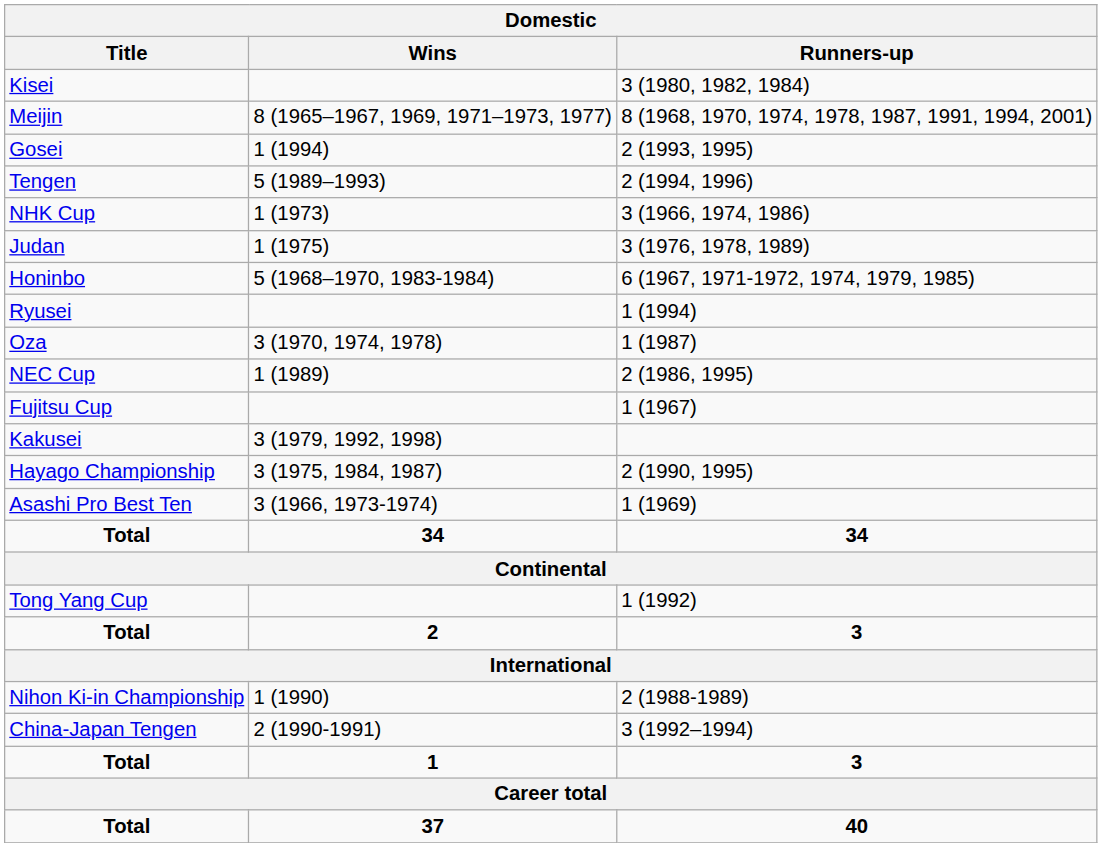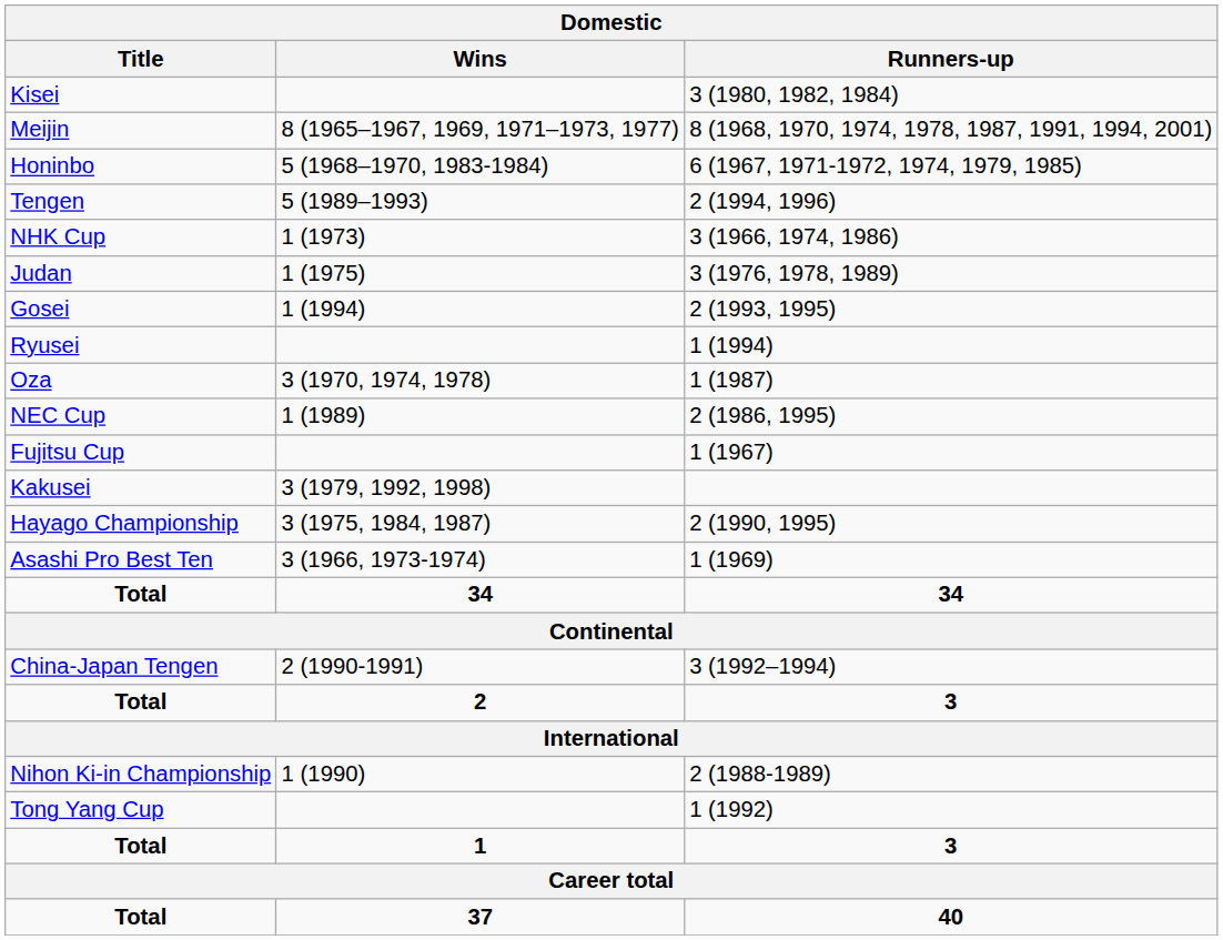 <table class="wikitable">
 <tr>
 <th colspan=3>Domestic</th>
 </tr>
 <tr>
 <th>Title</th>
 <th>Wins</th>
 <th>Runners-up</th>
 </tr>
 <tr>
 <td><a href='#'>Kisei</a></td>
 <td></td>
 <td>3 (1980, 1982, 1984)</td>
 </tr>
 <tr>
 <td><a href='#'>Meijin</a></td>
 <td>8 (1965–1967, 1969, 1971–1973, 1977)</td>
 <td>8 (1968, 1970, 1974, 1978, 1987, 1991, 1994, 2001)</td>
 </tr>
 <tr>
-<td><a href='#'>Gosei</a></td>
-<td>1 (1994)</td>
-<td>2 (1993, 1995)</td>
+<td><a href='#'>Honinbo</a></td>
+<td>5 (1968–1970, 1983-1984)</td>
+<td>6 (1967, 1971-1972, 1974, 1979, 1985)</td>
 </tr>
 <tr>
 <td><a href='#'>Tengen</a></td>
 <td>5 (1989–1993)</td>
 <td>2 (1994, 1996)</td>
 </tr>
 <tr>
 <td><a href='#'>NHK Cup</a></td>
 <td>1 (1973)</td>
 <td>3 (1966, 1974, 1986)</td>
 </tr>
 <tr>
 <td><a href='#'>Judan</a></td>
 <td>1 (1975)</td>
 <td>3 (1976, 1978, 1989)</td>
 </tr>
 <tr>
-<td><a href='#'>Honinbo</a></td>
-<td>5 (1968–1970, 1983-1984)</td>
-<td>6 (1967, 1971-1972, 1974, 1979, 1985)</td>
+<td><a href='#'>Gosei</a></td>
+<td>1 (1994)</td>
+<td>2 (1993, 1995)</td>
 </tr>
 <tr>
 <td><a href='#'>Ryusei</a></td>
 <td></td>
 <td>1 (1994)</td>
 </tr>
 <tr>
 <td><a href='#'>Oza</a></td>
 <td>3 (1970, 1974, 1978)</td>
 <td>1 (1987)</td>
 </tr>
 <tr>
 <td><a href='#'>NEC Cup</a></td>
 <td>1 (1989)</td>
 <td>2 (1986, 1995)</td>
 </tr>
 <tr>
 <td><a href='#'>Fujitsu Cup</a></td>
 <td></td>
 <td>1 (1967)</td>
 </tr>
 <tr>
 <td><a href='#'>Kakusei</a></td>
 <td>3 (1979, 1992, 1998)</td>
 <td></td>
 </tr>
 <tr>
 <td><a href='#'>Hayago Championship</a></td>
 <td>3 (1975, 1984, 1987)</td>
 <td>2 (1990, 1995)</td>
 </tr>
 <tr>
 <td><a href='#'>Asashi Pro Best Ten</a></td>
 <td>3 (1966, 1973-1974)</td>
 <td>1 (1969)</td>
 </tr>
 <tr align="center">
 <td><strong>Total</strong></td>
 <td><strong>34</strong></td>
 <td><strong>34</strong></td>
 </tr>
 <tr>
 <th colspan=3>Continental</th>
 </tr>
 <tr>
-<td><a href='#'>Tong Yang Cup</a></td>
-<td></td>
-<td>1 (1992)</td>
+<td><a href='#'>China-Japan Tengen</a></td>
+<td>2 (1990-1991)</td>
+<td>3 (1992–1994)</td>
 </tr>
 <tr align="center">
 <td><strong>Total</strong></td>
 <td><strong>2</strong></td>
 <td><strong>3</strong></td>
 </tr>
 <tr>
 <th colspan=3>International</th>
 </tr>
 <tr>
 <td><a href='#'>Nihon Ki-in Championship</a></td>
 <td>1 (1990)</td>
 <td>2 (1988-1989)</td>
 </tr>
 <tr>
-<td><a href='#'>China-Japan Tengen</a></td>
-<td>2 (1990-1991)</td>
-<td>3 (1992–1994)</td>
+<td><a href='#'>Tong Yang Cup</a></td>
+<td></td>
+<td>1 (1992)</td>
 </tr>
 <tr align="center">
 <td><strong>Total</strong></td>
 <td><strong>1</strong></td>
 <td><strong>3</strong></td>
 </tr>
 <tr>
 <th colspan=3>Career total</th>
 </tr>
 <tr align="center">
 <td><strong>Total</strong></td>
 <td><strong>37</strong></td>
 <td><strong>40</strong></td>
 </tr>
 </table>
